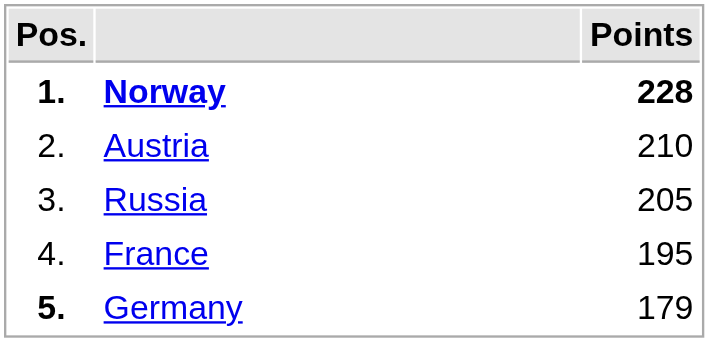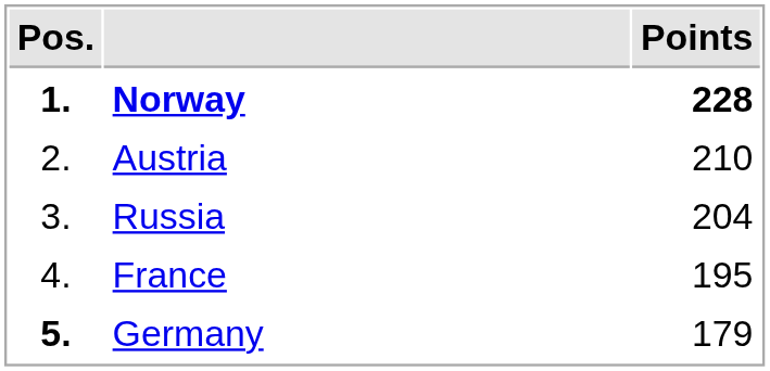 <table cellspacing="1" cellpadding="3" style="border:1px solid #AAAAAA;font-size:90%">
 <tr bgcolor="#E4E4E4">
 <th style="border-bottom:1px solid #AAAAAA" width=10>Pos.</th>
 <th style="border-bottom:1px solid #AAAAAA" width=200></th>
 <th style="border-bottom:1px solid #AAAAAA" width=20>Points</th>
 </tr>
 <tr>
 <td align="center"><strong>1.</strong></td>
 <td> <strong><a href='#'>Norway</a></strong></td>
 <td align="right"><strong>228</strong></td>
 </tr>
 <tr>
 <td align="center">2.</td>
 <td> <a href='#'>Austria</a></td>
 <td align="right">210</td>
 </tr>
 <tr>
 <td align="center">3.</td>
 <td> <a href='#'>Russia</a></td>
-<td align="right">205</td>
+<td align="right">204</td>
 </tr>
 <tr>
 <td align="center">4.</td>
 <td> <a href='#'>France</a></td>
 <td align="right">195</td>
 </tr>
 <tr>
 <td align="center"><strong>5.</strong></td>
 <td> <a href='#'>Germany</a></td>
 <td align="right">179</td>
 </tr>
 </table>
